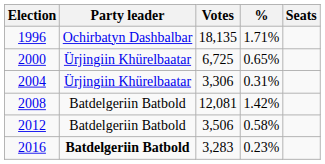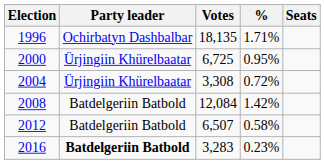 <table class=wikitable style=text-align:center>
 <tr>
 <th>Election</th>
 <th>Party leader</th>
 <th><strong>Votes</strong></th>
 <th><strong>%</strong></th>
 <th><strong>Seats</strong></th>
 </tr>
 <tr>
 <td><a href='#'>1996</a></td>
 <td><a href='#'>Ochirbatyn Dashbalbar</a></td>
 <td>18,135</td>
 <td>1.71%</td>
 <td></td>
 </tr>
 <tr>
 <td><a href='#'>2000</a></td>
 <td><a href='#'>Ürjingiin Khürelbaatar</a></td>
 <td>6,725</td>
-<td>0.65%</td>
+<td>0.95%</td>
 <td></td>
 </tr>
 <tr>
 <td><a href='#'>2004</a></td>
 <td><a href='#'>Ürjingiin Khürelbaatar</a></td>
-<td>3,306</td>
-<td>0.31%</td>
+<td>3,308</td>
+<td>0.72%</td>
 <td></td>
 </tr>
 <tr>
 <td><a href='#'>2008</a></td>
 <td>Batdelgeriin Batbold</td>
-<td>12,081</td>
+<td>12,084</td>
 <td>1.42%</td>
 <td></td>
 </tr>
 <tr>
 <td><a href='#'>2012</a></td>
 <td>Batdelgeriin Batbold</td>
-<td>3,506</td>
+<td>6,507</td>
 <td>0.58%</td>
 <td></td>
 </tr>
 <tr>
 <td><a href='#'>2016</a></td>
 <td><strong>Batdelgeriin Batbold</strong></td>
 <td>3,283</td>
 <td>0.23%</td>
 <td></td>
 </tr>
 </table>
